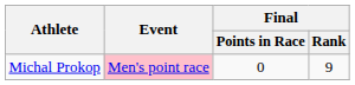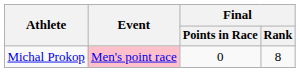 <table class="wikitable" style="font-size:90%;text-align:center">
 <tr>
 <th rowspan="2">Athlete</th>
 <th rowspan="2">Event</th>
 <th colspan="2">Final</th>
 </tr>
 <tr style="font-size:95%">
 <th>Points in Race</th>
 <th>Rank</th>
 </tr>
 <tr>
 <td align="left"><a href='#'>Michal Prokop</a></td>
 <td align="left" style="background: pink;"><a href='#'>Men's point race</a></td>
 <td>0</td>
-<td>9</td>
+<td>8</td>
 </tr>
 </table>
